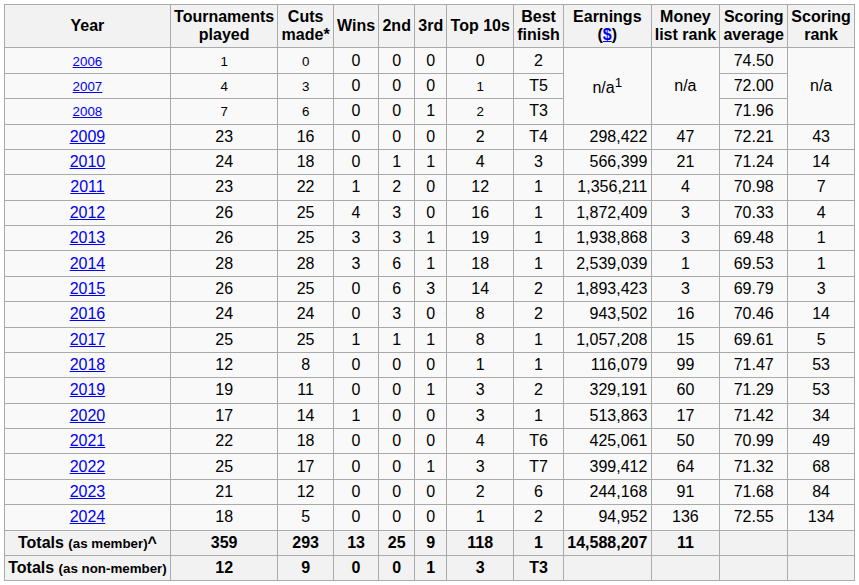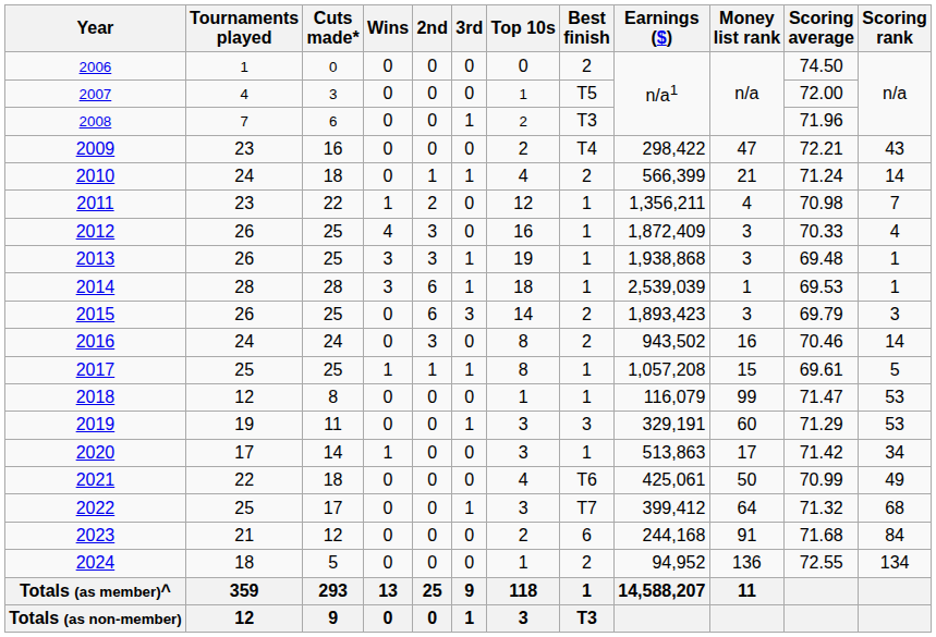 <table class="wikitable" style="text-align:center; ">
 <tr>
 <th>Year</th>
 <th>Tournaments <br>played</th>
 <th>Cuts <br>made*</th>
 <th>Wins</th>
 <th>2nd</th>
 <th>3rd</th>
 <th>Top 10s</th>
 <th>Best <br>finish</th>
 <th>Earnings<br>(<a href='#'>$</a>)</th>
 <th>Money <br>list rank</th>
 <th>Scoring <br>average</th>
 <th>Scoring<br>rank</th>
 </tr>
 <tr>
 <td><small><a href='#'>2006</a></small></td>
 <td><small>1</small></td>
 <td><small>0</small></td>
 <td>0</td>
 <td>0</td>
 <td>0</td>
 <td>0</td>
 <td>2</td>
 <td rowspan=3>n/a<sup>1</sup></td>
 <td rowspan=3>n/a</td>
 <td>74.50</td>
 <td rowspan=3>n/a</td>
 </tr>
 <tr>
 <td><small><a href='#'>2007</a></small></td>
 <td><small>4</small></td>
 <td><small>3</small></td>
 <td>0</td>
 <td>0</td>
 <td>0</td>
 <td><small>1</small></td>
 <td>T5</td>
 <td>72.00</td>
 </tr>
 <tr>
 <td><small><a href='#'>2008</a></small></td>
 <td><small>7</small></td>
 <td><small>6</small></td>
 <td>0</td>
 <td>0</td>
 <td>1</td>
 <td><small>2</small></td>
 <td>T3</td>
 <td>71.96</td>
 </tr>
 <tr>
 <td><a href='#'>2009</a></td>
 <td>23</td>
 <td>16</td>
 <td>0</td>
 <td>0</td>
 <td>0</td>
 <td>2</td>
 <td>T4</td>
 <td align=right>298,422</td>
 <td>47</td>
 <td>72.21</td>
 <td>43</td>
 </tr>
 <tr>
 <td><a href='#'>2010</a></td>
 <td>24</td>
 <td>18</td>
 <td>0</td>
 <td>1</td>
 <td>1</td>
 <td>4</td>
-<td>3</td>
+<td>2</td>
 <td align=right>566,399</td>
 <td>21</td>
 <td>71.24</td>
 <td>14</td>
 </tr>
 <tr>
 <td><a href='#'>2011</a></td>
 <td>23</td>
 <td>22</td>
 <td>1</td>
 <td>2</td>
 <td>0</td>
 <td>12</td>
 <td>1</td>
 <td align=right>1,356,211</td>
 <td>4</td>
 <td>70.98</td>
 <td>7</td>
 </tr>
 <tr>
 <td><a href='#'>2012</a></td>
 <td>26</td>
 <td>25</td>
 <td>4</td>
 <td>3</td>
 <td>0</td>
 <td>16</td>
 <td>1</td>
 <td align=right>1,872,409</td>
 <td>3</td>
 <td>70.33</td>
 <td>4</td>
 </tr>
 <tr>
 <td><a href='#'>2013</a></td>
 <td>26</td>
 <td>25</td>
 <td>3</td>
 <td>3</td>
 <td>1</td>
 <td>19</td>
 <td>1</td>
 <td align=right>1,938,868</td>
 <td>3</td>
 <td>69.48</td>
 <td>1</td>
 </tr>
 <tr>
 <td><a href='#'>2014</a></td>
 <td>28</td>
 <td>28</td>
 <td>3</td>
 <td>6</td>
 <td>1</td>
 <td>18</td>
 <td>1</td>
 <td align=right>2,539,039</td>
 <td>1</td>
 <td>69.53</td>
 <td>1</td>
 </tr>
 <tr>
 <td><a href='#'>2015</a></td>
 <td>26</td>
 <td>25</td>
 <td>0</td>
 <td>6</td>
 <td>3</td>
 <td>14</td>
 <td>2</td>
 <td align=right>1,893,423</td>
 <td>3</td>
 <td>69.79</td>
 <td>3</td>
 </tr>
 <tr>
 <td><a href='#'>2016</a></td>
 <td>24</td>
 <td>24</td>
 <td>0</td>
 <td>3</td>
 <td>0</td>
 <td>8</td>
 <td>2</td>
 <td align=right>943,502</td>
 <td>16</td>
 <td>70.46</td>
 <td>14</td>
 </tr>
 <tr>
 <td><a href='#'>2017</a></td>
 <td>25</td>
 <td>25</td>
 <td>1</td>
 <td>1</td>
 <td>1</td>
 <td>8</td>
 <td>1</td>
 <td align=right>1,057,208</td>
 <td>15</td>
 <td>69.61</td>
 <td>5</td>
 </tr>
 <tr>
 <td><a href='#'>2018</a></td>
 <td>12</td>
 <td>8</td>
 <td>0</td>
 <td>0</td>
 <td>0</td>
 <td>1</td>
 <td>1</td>
 <td align=right>116,079</td>
 <td>99</td>
 <td>71.47</td>
 <td>53</td>
 </tr>
 <tr>
 <td><a href='#'>2019</a></td>
 <td>19</td>
 <td>11</td>
 <td>0</td>
 <td>0</td>
 <td>1</td>
 <td>3</td>
-<td>2</td>
+<td>3</td>
 <td align=right>329,191</td>
 <td>60</td>
 <td>71.29</td>
 <td>53</td>
 </tr>
 <tr>
 <td><a href='#'>2020</a></td>
 <td>17</td>
 <td>14</td>
 <td>1</td>
 <td>0</td>
 <td>0</td>
 <td>3</td>
 <td>1</td>
 <td align=right>513,863</td>
 <td>17</td>
 <td>71.42</td>
 <td>34</td>
 </tr>
 <tr>
 <td><a href='#'>2021</a></td>
 <td>22</td>
 <td>18</td>
 <td>0</td>
 <td>0</td>
 <td>0</td>
 <td>4</td>
 <td>T6</td>
 <td align=right>425,061</td>
 <td>50</td>
 <td>70.99</td>
 <td>49</td>
 </tr>
 <tr>
 <td><a href='#'>2022</a></td>
 <td>25</td>
 <td>17</td>
 <td>0</td>
 <td>0</td>
 <td>1</td>
 <td>3</td>
 <td>T7</td>
 <td align=right>399,412</td>
 <td>64</td>
 <td>71.32</td>
 <td>68</td>
 </tr>
 <tr>
 <td><a href='#'>2023</a></td>
 <td>21</td>
 <td>12</td>
 <td>0</td>
 <td>0</td>
 <td>0</td>
 <td>2</td>
 <td>6</td>
 <td align=right>244,168</td>
 <td>91</td>
 <td>71.68</td>
 <td>84</td>
 </tr>
 <tr>
 <td><a href='#'>2024</a></td>
 <td>18</td>
 <td>5</td>
 <td>0</td>
 <td>0</td>
 <td>0</td>
 <td>1</td>
 <td>2</td>
 <td align=right>94,952</td>
 <td>136</td>
 <td>72.55</td>
 <td>134</td>
 </tr>
 <tr>
 <th>Totals <small>(as member)</small>^</th>
 <th>359 </th>
 <th>293 </th>
 <th>13 </th>
 <th>25 </th>
 <th>9 </th>
 <th>118 </th>
 <th>1 </th>
 <th>14,588,207</th>
 <th>11</th>
 <th></th>
 <th></th>
 </tr>
 <tr>
 <th>Totals <small>(as non-member)</small></th>
 <th>12</th>
 <th>9</th>
 <th>0</th>
 <th>0</th>
 <th>1</th>
 <th>3</th>
 <th>T3</th>
 <th></th>
 <th></th>
 <th></th>
 <th></th>
 </tr>
 </table>
